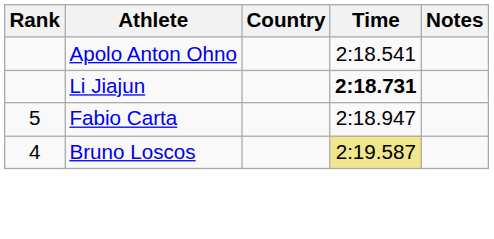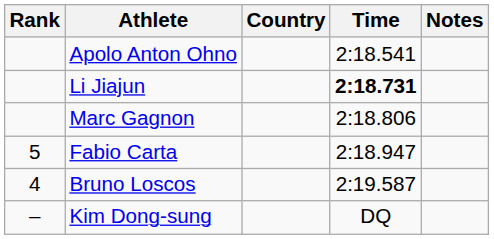 <table class="wikitable sortable" style="text-align:center">
 <tr>
 <th>Rank</th>
 <th>Athlete</th>
 <th>Country</th>
 <th>Time</th>
 <th>Notes</th>
 </tr>
 <tr>
 <td></td>
 <td align=left><a href='#'>Apolo Anton Ohno</a></td>
 <td align=left></td>
 <td>2:18.541</td>
 <td></td>
 </tr>
 <tr>
 <td></td>
 <td align=left><a href='#'>Li Jiajun</a></td>
 <td align=left></td>
 <td><strong>2:18.731</strong></td>
 <td></td>
 </tr>
 <tr>
+<td></td>
+<td align=left><a href='#'>Marc Gagnon</a></td>
+<td align=left></td>
+<td>2:18.806</td>
+<td></td>
+</tr>
+<tr>
 <td>5</td>
 <td align=left><a href='#'>Fabio Carta</a></td>
 <td align=left></td>
 <td>2:18.947</td>
 <td></td>
 </tr>
 <tr>
 <td>4</td>
 <td align=left><a href='#'>Bruno Loscos</a></td>
 <td align=left></td>
-<td style="background: khaki;">2:19.587</td>
+<td>2:19.587</td>
+<td></td>
+</tr>
+<tr>
+<td>–</td>
+<td align=left><a href='#'>Kim Dong-sung</a></td>
+<td align=left></td>
+<td>DQ</td>
 <td></td>
 </tr>
 </table>
